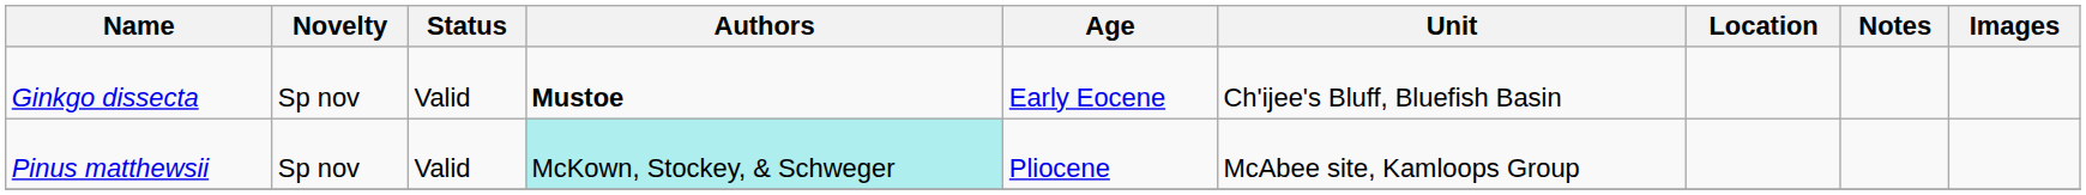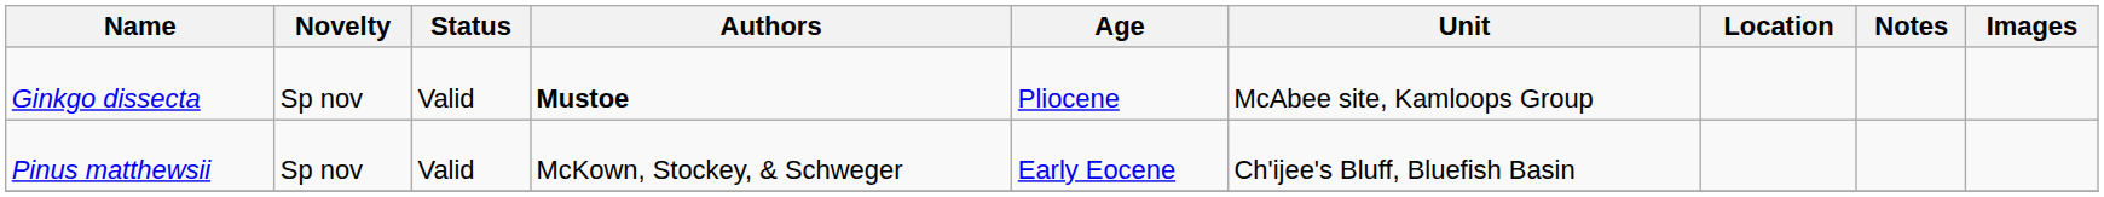 <table class="wikitable sortable" align="center" width="100%">
 <tr>
 <th>Name</th>
 <th>Novelty</th>
 <th>Status</th>
 <th>Authors</th>
 <th>Age</th>
 <th>Unit</th>
 <th>Location</th>
 <th>Notes</th>
 <th>Images</th>
 </tr>
 <tr>
 <td><br><em><a href='#'>Ginkgo dissecta</a></em></td>
 <td><br>Sp nov</td>
 <td><br>Valid</td>
 <td><strong><br>Mustoe</strong></td>
-<td><br><a href='#'>Early Eocene</a></td>
-<td><br>Ch'ijee's Bluff, Bluefish Basin</td>
+<td><br><a href='#'>Pliocene</a></td>
+<td><br>McAbee site, Kamloops Group</td>
 <td><br></td>
 <td></td>
 <td></td>
 </tr>
 <tr>
 <td><br><em><a href='#'>Pinus matthewsii</a></em></td>
 <td><br>Sp nov</td>
 <td><br>Valid</td>
-<td style="background: paleturquoise;"><br>McKown, Stockey, & Schweger</td>
-<td><br><a href='#'>Pliocene</a></td>
-<td><br>McAbee site, Kamloops Group</td>
+<td><br>McKown, Stockey, & Schweger</td>
+<td><br><a href='#'>Early Eocene</a></td>
+<td><br>Ch'ijee's Bluff, Bluefish Basin</td>
 <td><br></td>
 <td></td>
 <td></td>
 </tr>
 <tr>
 </tr>
 </table>
